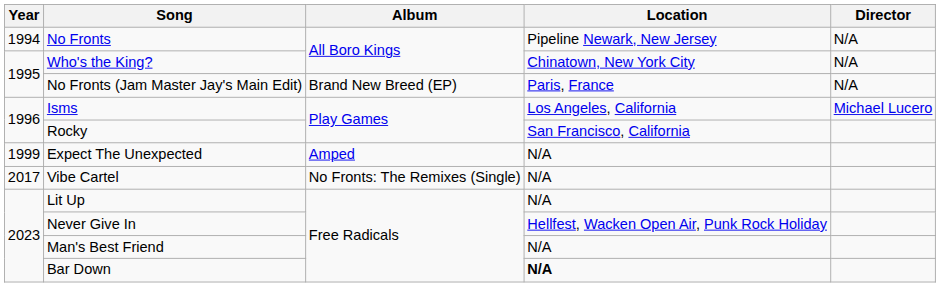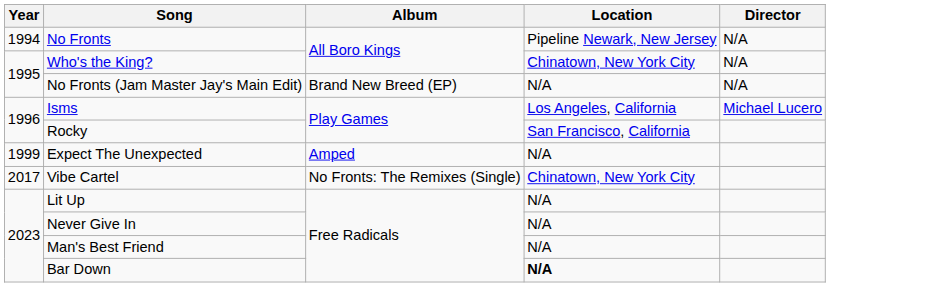 <table class="wikitable">
 <tr>
 <th>Year</th>
 <th>Song</th>
 <th>Album</th>
 <th>Location</th>
 <th>Director</th>
 </tr>
 <tr>
 <td>1994</td>
 <td><a href='#'>No Fronts</a></td>
 <td rowspan="2"><a href='#'>All Boro Kings</a></td>
 <td>Pipeline <a href='#'>Newark, New Jersey</a></td>
 <td>N/A</td>
 </tr>
 <tr>
 <td rowspan="2">1995</td>
 <td><a href='#'>Who's the King?</a></td>
 <td><a href='#'>Chinatown, New York City</a></td>
 <td>N/A</td>
 </tr>
 <tr>
 <td>No Fronts (Jam Master Jay's Main Edit)</td>
 <td>Brand New Breed (EP)</td>
-<td><a href='#'>Paris</a>, <a href='#'>France</a></td>
+<td>N/A</td>
 <td>N/A</td>
 </tr>
 <tr>
 <td rowspan="2">1996</td>
 <td><a href='#'>Isms</a></td>
 <td rowspan="2"><a href='#'>Play Games</a></td>
 <td><a href='#'>Los Angeles</a>, <a href='#'>California</a></td>
 <td><a href='#'>Michael Lucero</a></td>
 </tr>
 <tr>
 <td>Rocky</td>
 <td><a href='#'>San Francisco</a>, <a href='#'>California</a></td>
 <td></td>
 </tr>
 <tr>
 <td>1999</td>
 <td>Expect The Unexpected</td>
 <td><a href='#'>Amped</a></td>
 <td>N/A</td>
 <td></td>
 </tr>
 <tr>
 <td>2017</td>
 <td>Vibe Cartel</td>
 <td>No Fronts: The Remixes (Single)</td>
-<td>N/A</td>
+<td><a href='#'>Chinatown, New York City</a></td>
 <td></td>
 </tr>
 <tr>
 <td rowspan="4">2023</td>
 <td>Lit Up</td>
 <td rowspan="4">Free Radicals</td>
 <td>N/A</td>
 <td></td>
 </tr>
 <tr>
 <td>Never Give In</td>
-<td><a href='#'>Hellfest</a>, <a href='#'>Wacken Open Air</a>, <a href='#'>Punk Rock Holiday</a></td>
+<td>N/A</td>
 <td></td>
 </tr>
 <tr>
 <td>Man's Best Friend</td>
 <td>N/A</td>
 <td></td>
 </tr>
 <tr>
 <td>Bar Down</td>
 <td><strong>N/A</strong></td>
 <td></td>
 </tr>
 </table>
